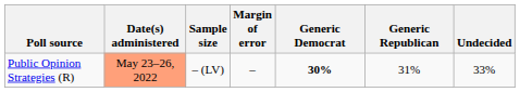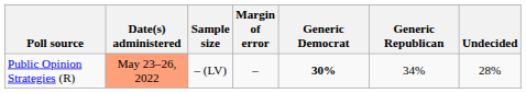 <table class="wikitable" style="font-size:90%;text-align:center;">
 <tr valign=bottom>
 <th>Poll source</th>
 <th>Date(s)<br>administered</th>
 <th>Sample<br>size</th>
 <th>Margin<br>of error</th>
 <th style="width:100px;">Generic<br>Democrat</th>
 <th style="width:100px;">Generic<br>Republican</th>
 <th>Undecided</th>
 </tr>
 <tr>
 <td style="text-align:left;"><a href='#'>Public Opinion Strategies</a> (R)</td>
 <td style="background: lightsalmon;">May 23–26, 2022</td>
 <td>– (LV)</td>
 <td>–</td>
 <td><strong>30%</strong></td>
-<td>31%</td>
-<td>33%</td>
+<td>34%</td>
+<td>28%</td>
 </tr>
 </table>
